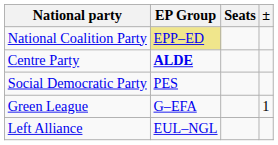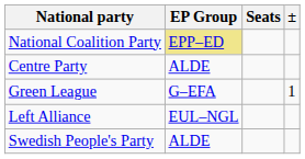 <table class="wikitable">
 <tr>
 <th>National party</th>
 <th>EP Group</th>
 <th>Seats</th>
 <th>±</th>
 </tr>
 <tr>
 <td> <a href='#'>National Coalition Party</a></td>
 <td style="background: khaki;"> <a href='#'>EPP–ED</a></td>
 <td></td>
 <td></td>
 </tr>
 <tr>
 <td> <a href='#'>Centre Party</a></td>
-<td><strong> <a href='#'>ALDE</a></strong></td>
-<td></td>
-<td></td>
-</tr>
-<tr>
-<td> <a href='#'>Social Democratic Party</a></td>
-<td> <a href='#'>PES</a></td>
+<td> <a href='#'>ALDE</a></td>
 <td></td>
 <td></td>
 </tr>
 <tr>
 <td> <a href='#'>Green League</a></td>
 <td> <a href='#'>G–EFA</a></td>
 <td></td>
 <td> 1</td>
 </tr>
 <tr>
 <td> <a href='#'>Left Alliance</a></td>
 <td> <a href='#'>EUL–NGL</a></td>
 <td></td>
 <td></td>
 </tr>
+<tr>
+<td> <a href='#'>Swedish People's Party</a></td>
+<td> <a href='#'>ALDE</a></td>
+<td></td>
+<td></td>
+</tr>
 </table>
